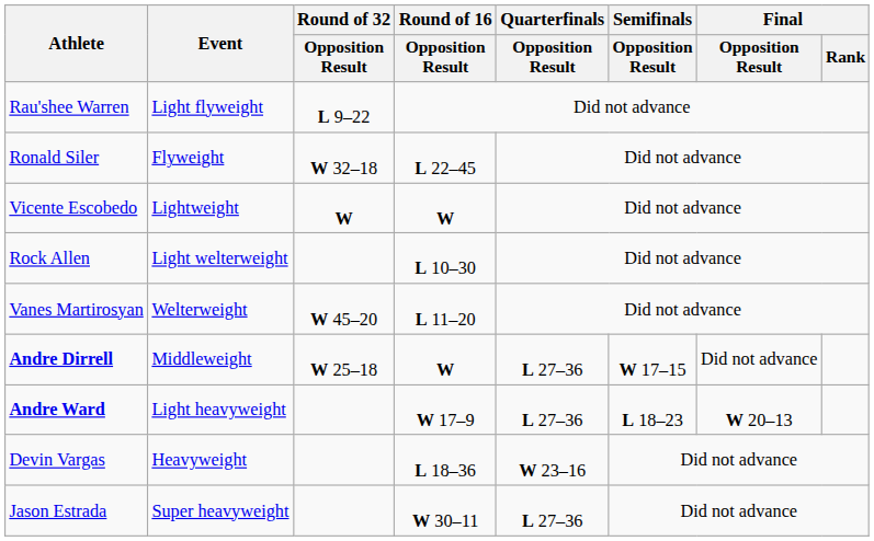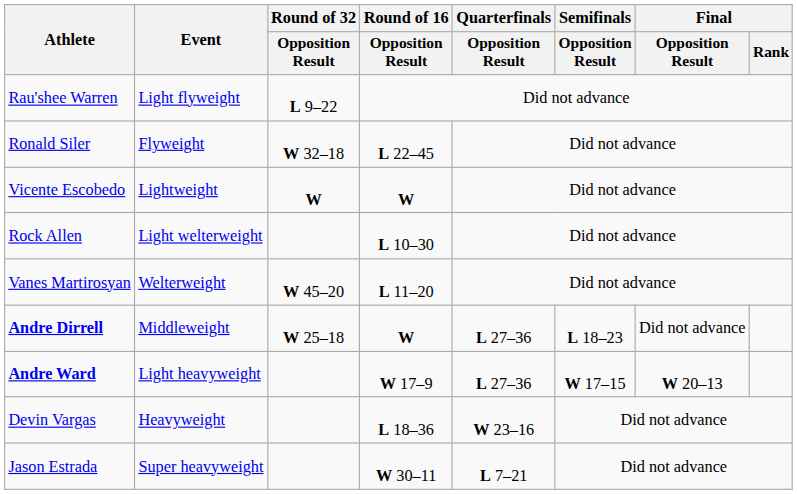 <table class=wikitable style=font-size:90%;text-align:center>
 <tr>
 <th rowspan=2>Athlete</th>
 <th rowspan=2>Event</th>
 <th>Round of 32</th>
 <th>Round of 16</th>
 <th>Quarterfinals</th>
 <th>Semifinals</th>
 <th colspan=2>Final</th>
 </tr>
 <tr style=font-size:95%>
 <th>Opposition<br>Result</th>
 <th>Opposition<br>Result</th>
 <th>Opposition<br>Result</th>
 <th>Opposition<br>Result</th>
 <th>Opposition<br>Result</th>
 <th>Rank</th>
 </tr>
 <tr>
 <td align=left><a href='#'>Rau'shee Warren</a></td>
 <td align=left><a href='#'>Light flyweight</a></td>
 <td><br><strong>L</strong> 9–22</td>
 <td colspan=5>Did not advance</td>
 </tr>
 <tr>
 <td align=left><a href='#'>Ronald Siler</a></td>
 <td align=left><a href='#'>Flyweight</a></td>
 <td><br><strong>W</strong> 32–18</td>
 <td><br><strong>L</strong> 22–45</td>
 <td colspan=4>Did not advance</td>
 </tr>
 <tr>
 <td align=left><a href='#'>Vicente Escobedo</a></td>
 <td align=left><a href='#'>Lightweight</a></td>
 <td><br><strong>W</strong> </td>
 <td><br><strong>W</strong> </td>
 <td colspan=4>Did not advance</td>
 </tr>
 <tr>
 <td align=left><a href='#'>Rock Allen</a></td>
 <td align=left><a href='#'>Light welterweight</a></td>
 <td></td>
 <td><br><strong>L</strong> 10–30</td>
 <td colspan=4>Did not advance</td>
 </tr>
 <tr>
 <td align=left><a href='#'>Vanes Martirosyan</a></td>
 <td align=left><a href='#'>Welterweight</a></td>
 <td><br><strong>W</strong> 45–20</td>
 <td><br><strong>L</strong> 11–20</td>
 <td colspan=4>Did not advance</td>
 </tr>
 <tr>
 <td align=left><strong><a href='#'>Andre Dirrell</a></strong></td>
 <td align=left><a href='#'>Middleweight</a></td>
 <td><br><strong>W</strong> 25–18</td>
 <td><br><strong>W</strong> </td>
 <td><br><strong>L</strong> 27–36</td>
-<td><br><strong>W</strong> 17–15</td>
+<td><br><strong>L</strong> 18–23</td>
 <td>Did not advance</td>
 <td></td>
 </tr>
 <tr>
 <td align=left><strong><a href='#'>Andre Ward</a></strong></td>
 <td align=left><a href='#'>Light heavyweight</a></td>
 <td></td>
 <td><br><strong>W</strong> 17–9</td>
 <td><br><strong>L</strong> 27–36</td>
-<td><br><strong>L</strong> 18–23</td>
+<td><br><strong>W</strong> 17–15</td>
 <td><br><strong>W</strong> 20–13</td>
 <td></td>
 </tr>
 <tr>
 <td align=left><a href='#'>Devin Vargas</a></td>
 <td align=left><a href='#'>Heavyweight</a></td>
 <td></td>
 <td><br><strong>L</strong> 18–36</td>
 <td><br><strong>W</strong> 23–16</td>
 <td colspan=3>Did not advance</td>
 </tr>
 <tr>
 <td align=left><a href='#'>Jason Estrada</a></td>
 <td align=left><a href='#'>Super heavyweight</a></td>
 <td></td>
 <td><br><strong>W</strong> 30–11</td>
-<td><br><strong>L</strong> 27–36</td>
+<td><br><strong>L</strong> 7–21</td>
 <td colspan=3>Did not advance</td>
 </tr>
 </table>
